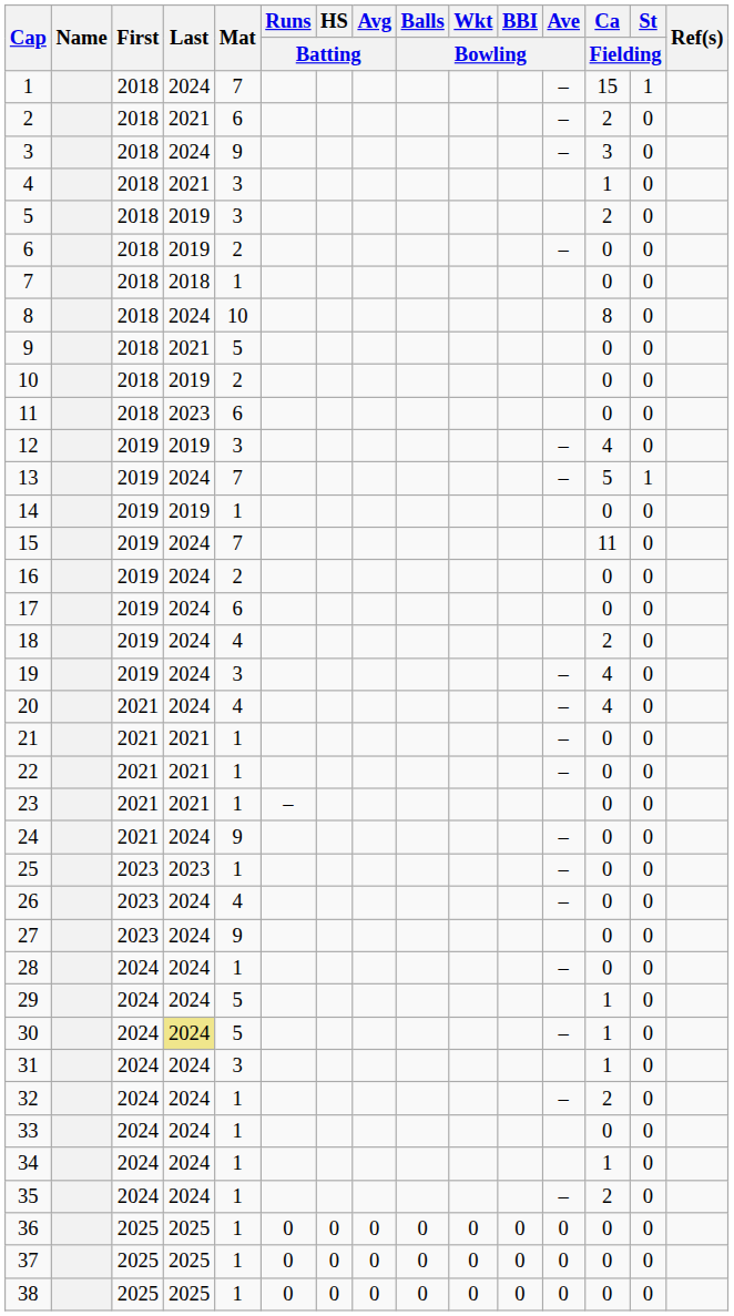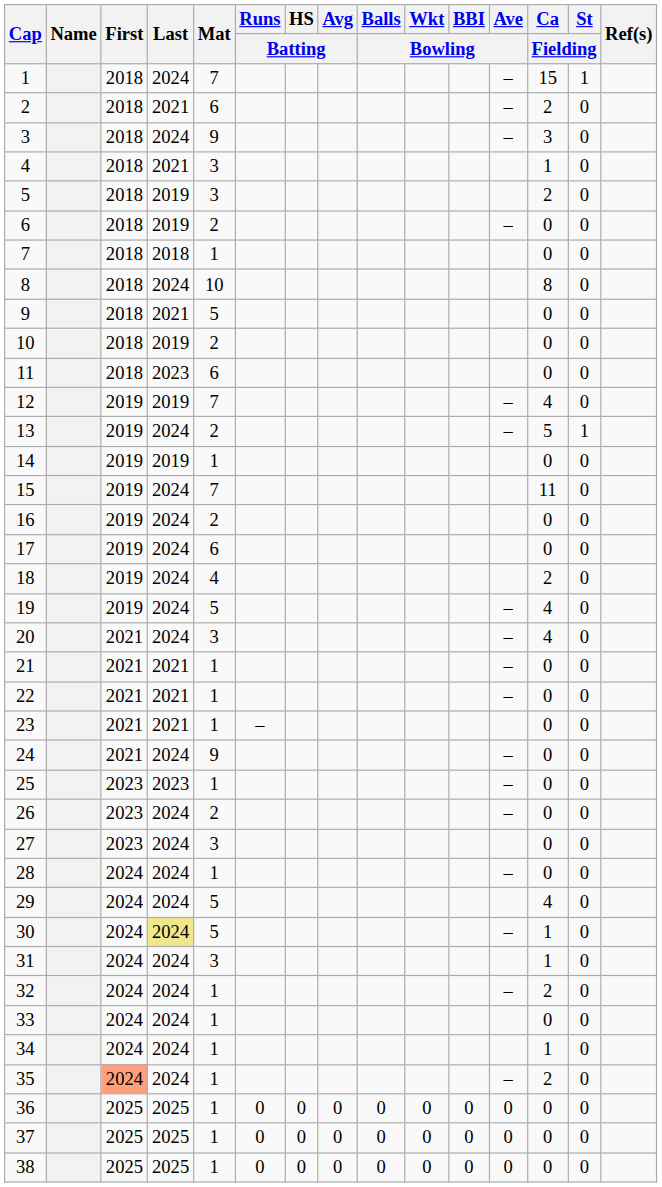 <table class="wikitable sortable plainrowheaders">
 <tr align="center">
 <th scope="col" rowspan="2"><a href='#'>Cap</a></th>
 <th scope="col" rowspan="2">Name</th>
 <th scope="col" rowspan="2">First</th>
 <th scope="col" rowspan="2">Last</th>
 <th scope="col" rowspan="2">Mat</th>
 <th scope="col"><a href='#'>Runs</a></th>
 <th scope="col">HS</th>
 <th scope="col"><a href='#'>Avg</a></th>
 <th scope="col"><a href='#'>Balls</a></th>
 <th scope="col"><a href='#'>Wkt</a></th>
 <th scope="col"><a href='#'>BBI</a></th>
 <th scope="col"><a href='#'>Ave</a></th>
 <th scope="col"><a href='#'>Ca</a></th>
 <th scope="col"><a href='#'>St</a></th>
 <th scope="col" rowspan=2 class="unsortable">Ref(s)</th>
 </tr>
 <tr class="unsortable">
 <th scope="col" colspan=3><a href='#'>Batting</a></th>
 <th scope="col" colspan=4><a href='#'>Bowling</a></th>
 <th scope="col" colspan=2><a href='#'>Fielding</a></th>
 </tr>
 <tr align="center">
 <td>1</td>
 <th scope="row"> </th>
 <td>2018</td>
 <td>2024</td>
 <td>7</td>
 <td></td>
 <td></td>
 <td></td>
 <td></td>
 <td></td>
 <td></td>
 <td>–</td>
 <td>15</td>
 <td>1</td>
 <td></td>
 </tr>
 <tr align="center">
 <td>2</td>
 <th scope="row"> </th>
 <td>2018</td>
 <td>2021</td>
 <td>6</td>
 <td></td>
 <td></td>
 <td></td>
 <td></td>
 <td></td>
 <td></td>
 <td>–</td>
 <td>2</td>
 <td>0</td>
 <td></td>
 </tr>
 <tr align="center">
 <td>3</td>
 <th scope="row"> </th>
 <td>2018</td>
 <td>2024</td>
 <td>9</td>
 <td></td>
 <td></td>
 <td></td>
 <td></td>
 <td></td>
 <td></td>
 <td>–</td>
 <td>3</td>
 <td>0</td>
 <td></td>
 </tr>
 <tr align="center">
 <td>4</td>
 <th scope="row"></th>
 <td>2018</td>
 <td>2021</td>
 <td>3</td>
 <td></td>
 <td></td>
 <td></td>
 <td></td>
 <td></td>
 <td></td>
 <td></td>
 <td>1</td>
 <td>0</td>
 <td></td>
 </tr>
 <tr align="center">
 <td>5</td>
 <th scope="row"></th>
 <td>2018</td>
 <td>2019</td>
 <td>3</td>
 <td></td>
 <td></td>
 <td></td>
 <td></td>
 <td></td>
 <td></td>
 <td></td>
 <td>2</td>
 <td>0</td>
 <td></td>
 </tr>
 <tr align="center">
 <td>6</td>
 <th scope="row"></th>
 <td>2018</td>
 <td>2019</td>
 <td>2</td>
 <td></td>
 <td></td>
 <td></td>
 <td></td>
 <td></td>
 <td></td>
 <td>–</td>
 <td>0</td>
 <td>0</td>
 <td></td>
 </tr>
 <tr align="center">
 <td>7</td>
 <th scope="row"></th>
 <td>2018</td>
 <td>2018</td>
 <td>1</td>
 <td></td>
 <td></td>
 <td></td>
 <td></td>
 <td></td>
 <td></td>
 <td></td>
 <td>0</td>
 <td>0</td>
 <td></td>
 </tr>
 <tr align="center">
 <td>8</td>
 <th scope="row"></th>
 <td>2018</td>
 <td>2024</td>
 <td>10</td>
 <td></td>
 <td></td>
 <td></td>
 <td></td>
 <td></td>
 <td></td>
 <td></td>
 <td>8</td>
 <td>0</td>
 <td></td>
 </tr>
 <tr align="center">
 <td>9</td>
 <th scope="row"> </th>
 <td>2018</td>
 <td>2021</td>
 <td>5</td>
 <td></td>
 <td></td>
 <td></td>
 <td></td>
 <td></td>
 <td></td>
 <td></td>
 <td>0</td>
 <td>0</td>
 <td></td>
 </tr>
 <tr align="center">
 <td>10</td>
 <th scope="row"></th>
 <td>2018</td>
 <td>2019</td>
 <td>2</td>
 <td></td>
 <td></td>
 <td></td>
 <td></td>
 <td></td>
 <td></td>
 <td></td>
 <td>0</td>
 <td>0</td>
 <td></td>
 </tr>
 <tr align="center">
 <td>11</td>
 <th scope="row"></th>
 <td>2018</td>
 <td>2023</td>
 <td>6</td>
 <td></td>
 <td></td>
 <td></td>
 <td></td>
 <td></td>
 <td></td>
 <td></td>
 <td>0</td>
 <td>0</td>
 <td></td>
 </tr>
 <tr align="center">
 <td>12</td>
 <th scope="row"></th>
 <td>2019</td>
 <td>2019</td>
-<td>3</td>
+<td>7</td>
 <td></td>
 <td></td>
 <td></td>
 <td></td>
 <td></td>
 <td></td>
 <td>–</td>
 <td>4</td>
 <td>0</td>
 <td></td>
 </tr>
 <tr align="center">
 <td>13</td>
 <th scope="row"> </th>
 <td>2019</td>
 <td>2024</td>
-<td>7</td>
+<td>2</td>
 <td></td>
 <td></td>
 <td></td>
 <td></td>
 <td></td>
 <td></td>
 <td>–</td>
 <td>5</td>
 <td>1</td>
 <td></td>
 </tr>
 <tr align="center">
 <td>14</td>
 <th scope="row"></th>
 <td>2019</td>
 <td>2019</td>
 <td>1</td>
 <td></td>
 <td></td>
 <td></td>
 <td></td>
 <td></td>
 <td></td>
 <td></td>
 <td>0</td>
 <td>0</td>
 <td></td>
 </tr>
 <tr align="center">
 <td>15</td>
 <th scope="row"></th>
 <td>2019</td>
 <td>2024</td>
 <td>7</td>
 <td></td>
 <td></td>
 <td></td>
 <td></td>
 <td></td>
 <td></td>
 <td></td>
 <td>11</td>
 <td>0</td>
 <td></td>
 </tr>
 <tr align="center">
 <td>16</td>
 <th scope="row"></th>
 <td>2019</td>
 <td>2024</td>
 <td>2</td>
 <td></td>
 <td></td>
 <td></td>
 <td></td>
 <td></td>
 <td></td>
 <td></td>
 <td>0</td>
 <td>0</td>
 <td></td>
 </tr>
 <tr align="center">
 <td>17</td>
 <th scope="row"></th>
 <td>2019</td>
 <td>2024</td>
 <td>6</td>
 <td></td>
 <td></td>
 <td></td>
 <td></td>
 <td></td>
 <td></td>
 <td></td>
 <td>0</td>
 <td>0</td>
 <td></td>
 </tr>
 <tr align="center">
 <td>18</td>
 <th scope="row"></th>
 <td>2019</td>
 <td>2024</td>
 <td>4</td>
 <td></td>
 <td></td>
 <td></td>
 <td></td>
 <td></td>
 <td></td>
 <td></td>
 <td>2</td>
 <td>0</td>
 <td></td>
 </tr>
 <tr align="center">
 <td>19</td>
 <th scope="row"></th>
 <td>2019</td>
 <td>2024</td>
-<td>3</td>
+<td>5</td>
 <td></td>
 <td></td>
 <td></td>
 <td></td>
 <td></td>
 <td></td>
 <td>–</td>
 <td>4</td>
 <td>0</td>
 <td></td>
 </tr>
 <tr align="center">
 <td>20</td>
 <th scope="row"></th>
 <td>2021</td>
 <td>2024</td>
-<td>4</td>
+<td>3</td>
 <td></td>
 <td></td>
 <td></td>
 <td></td>
 <td></td>
 <td></td>
 <td>–</td>
 <td>4</td>
 <td>0</td>
 <td></td>
 </tr>
 <tr align="center">
 <td>21</td>
 <th scope="row"></th>
 <td>2021</td>
 <td>2021</td>
 <td>1</td>
 <td></td>
 <td></td>
 <td></td>
 <td></td>
 <td></td>
 <td></td>
 <td>–</td>
 <td>0</td>
 <td>0</td>
 <td></td>
 </tr>
 <tr align="center">
 <td>22</td>
 <th scope="row"></th>
 <td>2021</td>
 <td>2021</td>
 <td>1</td>
 <td></td>
 <td></td>
 <td></td>
 <td></td>
 <td></td>
 <td></td>
 <td>–</td>
 <td>0</td>
 <td>0</td>
 <td></td>
 </tr>
 <tr align="center">
 <td>23</td>
 <th scope="row"></th>
 <td>2021</td>
 <td>2021</td>
 <td>1</td>
 <td>–</td>
 <td></td>
 <td></td>
 <td></td>
 <td></td>
 <td></td>
 <td></td>
 <td>0</td>
 <td>0</td>
 <td></td>
 </tr>
 <tr align="center">
 <td>24</td>
 <th scope="row"></th>
 <td>2021</td>
 <td>2024</td>
 <td>9</td>
 <td></td>
 <td></td>
 <td></td>
 <td></td>
 <td></td>
 <td></td>
 <td>–</td>
 <td>0</td>
 <td>0</td>
 <td></td>
 </tr>
 <tr align="center">
 <td>25</td>
 <th scope="row"></th>
 <td>2023</td>
 <td>2023</td>
 <td>1</td>
 <td></td>
 <td></td>
 <td></td>
 <td></td>
 <td></td>
 <td></td>
 <td>–</td>
 <td>0</td>
 <td>0</td>
 <td></td>
 </tr>
 <tr align="center">
 <td>26</td>
 <th scope="row"></th>
 <td>2023</td>
 <td>2024</td>
-<td>4</td>
+<td>2</td>
 <td></td>
 <td></td>
 <td></td>
 <td></td>
 <td></td>
 <td></td>
 <td>–</td>
 <td>0</td>
 <td>0</td>
 <td></td>
 </tr>
 <tr align="center">
 <td>27</td>
 <th scope="row"></th>
 <td>2023</td>
 <td>2024</td>
-<td>9</td>
+<td>3</td>
 <td></td>
 <td></td>
 <td></td>
 <td></td>
 <td></td>
 <td></td>
 <td></td>
 <td>0</td>
 <td>0</td>
 <td></td>
 </tr>
 <tr align="center">
 <td>28</td>
 <th scope="row"></th>
 <td>2024</td>
 <td>2024</td>
 <td>1</td>
 <td></td>
 <td></td>
 <td></td>
 <td></td>
 <td></td>
 <td></td>
 <td>–</td>
 <td>0</td>
 <td>0</td>
 <td></td>
 </tr>
 <tr align="center">
 <td>29</td>
 <th scope="row"></th>
 <td>2024</td>
 <td>2024</td>
 <td>5</td>
 <td></td>
 <td></td>
 <td></td>
 <td></td>
 <td></td>
 <td></td>
 <td></td>
-<td>1</td>
+<td>4</td>
 <td>0</td>
 <td></td>
 </tr>
 <tr align="center">
 <td>30</td>
 <th scope="row"></th>
 <td>2024</td>
 <td style="background: khaki;">2024</td>
 <td>5</td>
 <td></td>
 <td></td>
 <td></td>
 <td></td>
 <td></td>
 <td></td>
 <td>–</td>
 <td>1</td>
 <td>0</td>
 <td></td>
 </tr>
 <tr align="center">
 <td>31</td>
 <th scope="row"></th>
 <td>2024</td>
 <td>2024</td>
 <td>3</td>
 <td></td>
 <td></td>
 <td></td>
 <td></td>
 <td></td>
 <td></td>
 <td></td>
 <td>1</td>
 <td>0</td>
 <td></td>
 </tr>
 <tr align="center">
 <td>32</td>
 <th scope="row"> </th>
 <td>2024</td>
 <td>2024</td>
 <td>1</td>
 <td></td>
 <td></td>
 <td></td>
 <td></td>
 <td></td>
 <td></td>
 <td>–</td>
 <td>2</td>
 <td>0</td>
 <td></td>
 </tr>
 <tr align="center">
 <td>33</td>
 <th scope="row"></th>
 <td>2024</td>
 <td>2024</td>
 <td>1</td>
 <td></td>
 <td></td>
 <td></td>
 <td></td>
 <td></td>
 <td></td>
 <td></td>
 <td>0</td>
 <td>0</td>
 <td></td>
 </tr>
 <tr align="center">
 <td>34</td>
 <th scope="row"></th>
 <td>2024</td>
 <td>2024</td>
 <td>1</td>
 <td></td>
 <td></td>
 <td></td>
 <td></td>
 <td></td>
 <td></td>
 <td></td>
 <td>1</td>
 <td>0</td>
 <td></td>
 </tr>
 <tr align="center">
 <td>35</td>
 <th scope="row"></th>
-<td>2024</td>
+<td style="background: lightsalmon;">2024</td>
 <td>2024</td>
 <td>1</td>
 <td></td>
 <td></td>
 <td></td>
 <td></td>
 <td></td>
 <td></td>
 <td>–</td>
 <td>2</td>
 <td>0</td>
 <td></td>
 </tr>
 <tr align="center">
 <td>36</td>
 <th scope="row"></th>
 <td>2025</td>
 <td>2025</td>
 <td>1</td>
 <td>0</td>
 <td>0</td>
 <td>0</td>
 <td>0</td>
 <td>0</td>
 <td>0</td>
 <td>0</td>
 <td>0</td>
 <td>0</td>
 <td></td>
 </tr>
 <tr align="center">
 <td>37</td>
 <th scope="row"></th>
 <td>2025</td>
 <td>2025</td>
 <td>1</td>
 <td>0</td>
 <td>0</td>
 <td>0</td>
 <td>0</td>
 <td>0</td>
 <td>0</td>
 <td>0</td>
 <td>0</td>
 <td>0</td>
 <td></td>
 </tr>
 <tr align="center">
 <td>38</td>
 <th scope="row"></th>
 <td>2025</td>
 <td>2025</td>
 <td>1</td>
 <td>0</td>
 <td>0</td>
 <td>0</td>
 <td>0</td>
 <td>0</td>
 <td>0</td>
 <td>0</td>
 <td>0</td>
 <td>0</td>
 <td></td>
 </tr>
 </table>
